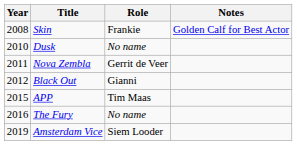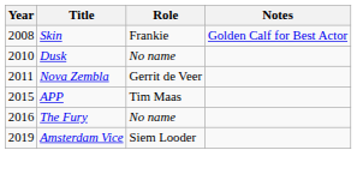 <table class="wikitable sortable">
 <tr>
 <th>Year</th>
 <th>Title</th>
 <th>Role</th>
 <th class="unsortable">Notes</th>
 </tr>
 <tr>
 <td>2008</td>
 <td><em><a href='#'>Skin</a></em></td>
 <td>Frankie</td>
 <td><a href='#'>Golden Calf for Best Actor</a></td>
 </tr>
 <tr>
 <td>2010</td>
 <td><em><a href='#'>Dusk</a></em></td>
 <td><em>No name</em></td>
 <td></td>
 </tr>
 <tr>
 <td>2011</td>
 <td><em><a href='#'>Nova Zembla</a></em></td>
 <td>Gerrit de Veer</td>
 <td></td>
 </tr>
 <tr>
-<td>2012</td>
-<td><em><a href='#'>Black Out</a></em></td>
-<td>Gianni</td>
-<td></td>
-</tr>
-<tr>
 <td>2015</td>
 <td><em><a href='#'>APP</a></em></td>
 <td>Tim Maas</td>
 <td></td>
 </tr>
 <tr>
 <td>2016</td>
 <td><em><a href='#'>The Fury</a></em></td>
 <td><em>No name</em></td>
 <td></td>
 </tr>
 <tr>
 <td>2019</td>
 <td><em><a href='#'>Amsterdam Vice</a></em></td>
 <td>Siem Looder</td>
 <td></td>
 </tr>
 </table>
